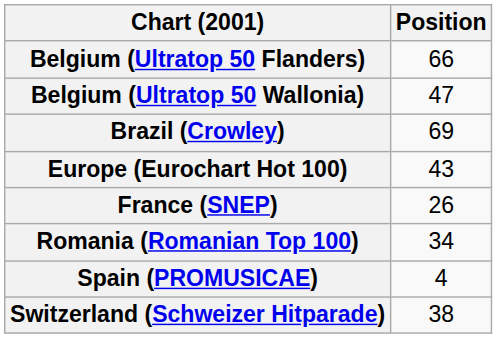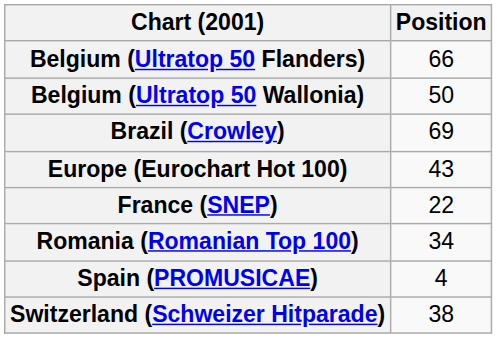 <table class="wikitable sortable plainrowheaders" style="text-align:center">
 <tr>
 <th scope="col">Chart (2001)</th>
 <th scope="col">Position</th>
 </tr>
 <tr>
 <th scope="row">Belgium (<a href='#'>Ultratop 50</a> Flanders)</th>
 <td>66</td>
 </tr>
 <tr>
 <th scope="row">Belgium (<a href='#'>Ultratop 50</a> Wallonia)</th>
-<td>47</td>
+<td>50</td>
 </tr>
 <tr>
 <th scope="row">Brazil (<a href='#'>Crowley</a>)</th>
 <td>69</td>
 </tr>
 <tr>
 <th scope="row">Europe (Eurochart Hot 100)</th>
 <td>43</td>
 </tr>
 <tr>
 <th scope="row">France (<a href='#'>SNEP</a>)</th>
-<td>26</td>
+<td>22</td>
 </tr>
 <tr>
 <th scope="row">Romania (<a href='#'>Romanian Top 100</a>)</th>
 <td>34</td>
 </tr>
 <tr>
 <th scope="row">Spain (<a href='#'>PROMUSICAE</a>)</th>
 <td>4</td>
 </tr>
 <tr>
 <th scope="row">Switzerland (<a href='#'>Schweizer Hitparade</a>)</th>
 <td>38</td>
 </tr>
 </table>
